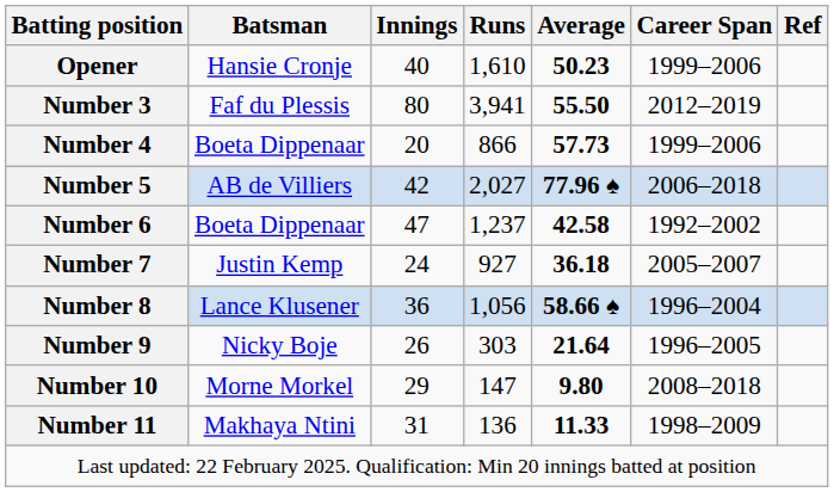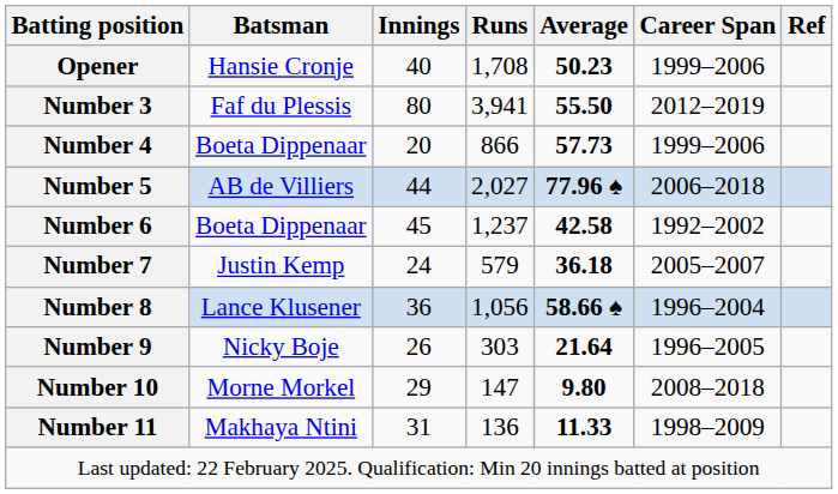 <table class="wikitable sortable" style="text-align:center;">
 <tr>
 <th scope="col">Batting position</th>
 <th scope="col">Batsman</th>
 <th scope="col">Innings</th>
 <th scope="col">Runs</th>
 <th scope="col">Average</th>
 <th scope="col">Career Span</th>
 <th scope="col">Ref</th>
 </tr>
 <tr>
 <th scope="row">Opener</th>
 <td><a href='#'>Hansie Cronje</a></td>
 <td>40</td>
-<td>1,610</td>
+<td>1,708</td>
 <td><strong>50.23</strong></td>
 <td>1999–2006</td>
 <td></td>
 </tr>
 <tr>
 <th scope="row">Number 3</th>
 <td><a href='#'>Faf du Plessis</a></td>
 <td>80</td>
 <td>3,941</td>
 <td><strong>55.50</strong></td>
 <td>2012–2019</td>
 <td></td>
 </tr>
 <tr>
 <th scope="row">Number 4</th>
 <td><a href='#'>Boeta Dippenaar</a></td>
 <td>20</td>
 <td>866</td>
 <td><strong>57.73</strong></td>
 <td>1999–2006</td>
 <td></td>
 </tr>
 <tr bgcolor=#cee0f2>
 <th scope="row">Number 5</th>
 <td><a href='#'>AB de Villiers</a></td>
-<td>42</td>
+<td>44</td>
 <td>2,027</td>
 <td><strong>77.96</strong> ♠</td>
 <td>2006–2018</td>
 <td></td>
 </tr>
 <tr>
 <th scope="row">Number 6</th>
 <td><a href='#'>Boeta Dippenaar</a></td>
-<td>47</td>
+<td>45</td>
 <td>1,237</td>
 <td><strong>42.58</strong></td>
 <td>1992–2002</td>
 <td></td>
 </tr>
 <tr>
 <th scope="row">Number 7</th>
 <td><a href='#'>Justin Kemp</a></td>
 <td>24</td>
-<td>927</td>
+<td>579</td>
 <td><strong>36.18</strong></td>
 <td>2005–2007</td>
 <td></td>
 </tr>
 <tr bgcolor=#cee0f2>
 <th scope="row">Number 8</th>
 <td><a href='#'>Lance Klusener</a></td>
 <td>36</td>
 <td>1,056</td>
 <td><strong>58.66</strong> ♠</td>
 <td>1996–2004</td>
 <td></td>
 </tr>
 <tr>
 <th scope="row">Number 9</th>
 <td><a href='#'>Nicky Boje</a></td>
 <td>26</td>
 <td>303</td>
 <td><strong>21.64</strong></td>
 <td>1996–2005</td>
 <td></td>
 </tr>
 <tr>
 <th scope="row">Number 10</th>
 <td><a href='#'>Morne Morkel</a></td>
 <td>29</td>
 <td>147</td>
 <td><strong>9.80</strong></td>
 <td>2008–2018</td>
 <td></td>
 </tr>
 <tr>
 <th scope="row">Number 11</th>
 <td><a href='#'>Makhaya Ntini</a></td>
 <td>31</td>
 <td>136</td>
 <td><strong>11.33</strong></td>
 <td>1998–2009</td>
 <td></td>
 </tr>
 <tr>
 <td colspan=7><small>Last updated: 22 February 2025. Qualification: Min 20 innings batted at position</small></td>
 </tr>
 </table>
